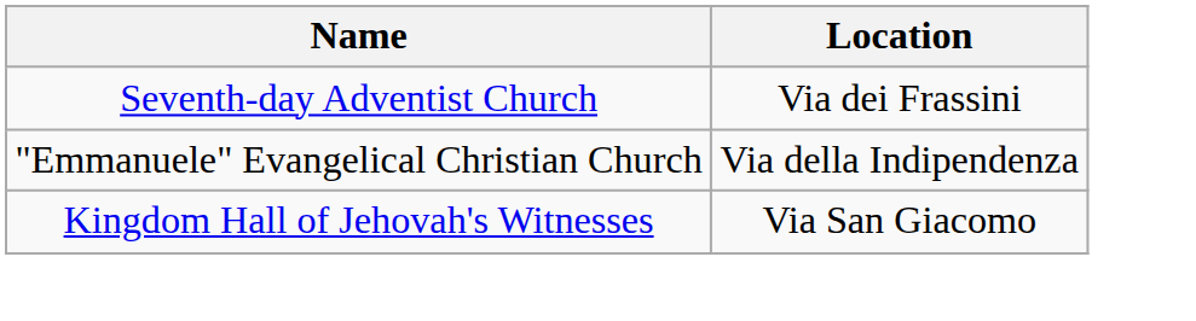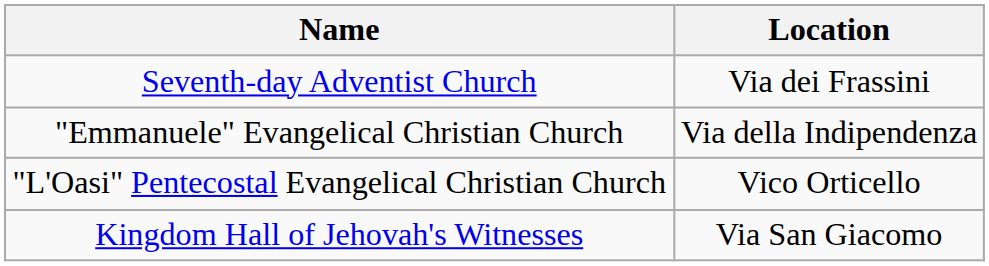 <table class="wikitable sortable" align="center" style="text-align:center">
 <tr>
 <th>Name</th>
 <th>Location</th>
 </tr>
 <tr>
 <td><a href='#'>Seventh-day Adventist Church</a></td>
 <td>Via dei Frassini <br> <small></small></td>
 </tr>
 <tr>
 <td>"Emmanuele" Evangelical Christian Church</td>
 <td>Via della Indipendenza <br> <small></small></td>
 </tr>
 <tr>
+<td>"L'Oasi" <a href='#'>Pentecostal</a> Evangelical Christian Church</td>
+<td>Vico Orticello <br> <small></small></td>
+</tr>
+<tr>
 <td><a href='#'>Kingdom Hall of Jehovah's Witnesses</a></td>
 <td>Via San Giacomo <br> <small></small></td>
 </tr>
 </table>
